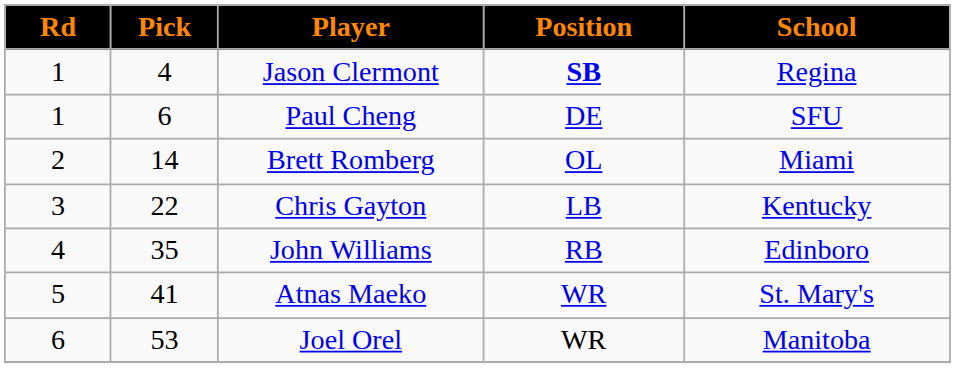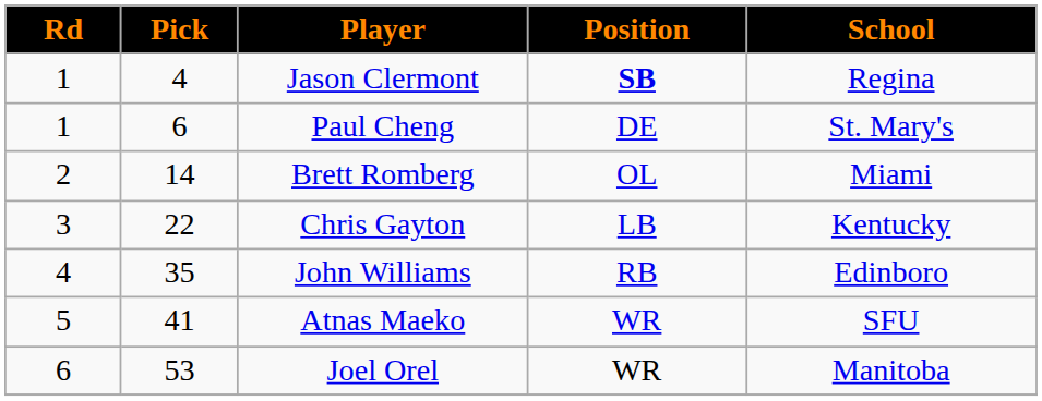 <table class="wikitable sortable">
 <tr>
 <th style="background:black;color:#FF8800;"  width="8%">Rd</th>
 <th style="background:black;color:#FF8800;"  width="8%">Pick</th>
 <th style="background:black;color:#FF8800;"  width="20%">Player</th>
 <th style="background:black;color:#FF8800;"  width="15%">Position</th>
 <th style="background:black;color:#FF8800;"  width="20%">School</th>
 </tr>
 <tr align="center">
 <td align=center>1</td>
 <td>4</td>
 <td><a href='#'>Jason Clermont</a></td>
 <td><strong><a href='#'>SB</a></strong></td>
 <td><a href='#'>Regina</a></td>
 </tr>
 <tr align="center">
 <td align=center>1</td>
 <td>6</td>
 <td><a href='#'>Paul Cheng</a></td>
 <td><a href='#'>DE</a></td>
-<td><a href='#'>SFU</a></td>
+<td><a href='#'>St. Mary's</a></td>
 </tr>
 <tr align="center">
 <td align=center>2</td>
 <td>14</td>
 <td><a href='#'>Brett Romberg</a></td>
 <td><a href='#'>OL</a></td>
 <td><a href='#'>Miami</a></td>
 </tr>
 <tr align="center">
 <td align=center>3</td>
 <td>22</td>
 <td><a href='#'>Chris Gayton</a></td>
 <td><a href='#'>LB</a></td>
 <td><a href='#'>Kentucky</a></td>
 </tr>
 <tr align="center">
 <td align=center>4</td>
 <td>35</td>
 <td><a href='#'>John Williams</a></td>
 <td><a href='#'>RB</a></td>
 <td><a href='#'>Edinboro</a></td>
 </tr>
 <tr align="center">
 <td align=center>5</td>
 <td>41</td>
 <td><a href='#'>Atnas Maeko</a></td>
 <td><a href='#'>WR</a></td>
-<td><a href='#'>St. Mary's</a></td>
+<td><a href='#'>SFU</a></td>
 </tr>
 <tr align="center">
 <td align=center>6</td>
 <td>53</td>
 <td><a href='#'>Joel Orel</a></td>
 <td>WR</td>
 <td><a href='#'>Manitoba</a></td>
 </tr>
 <tr>
 </tr>
 </table>
